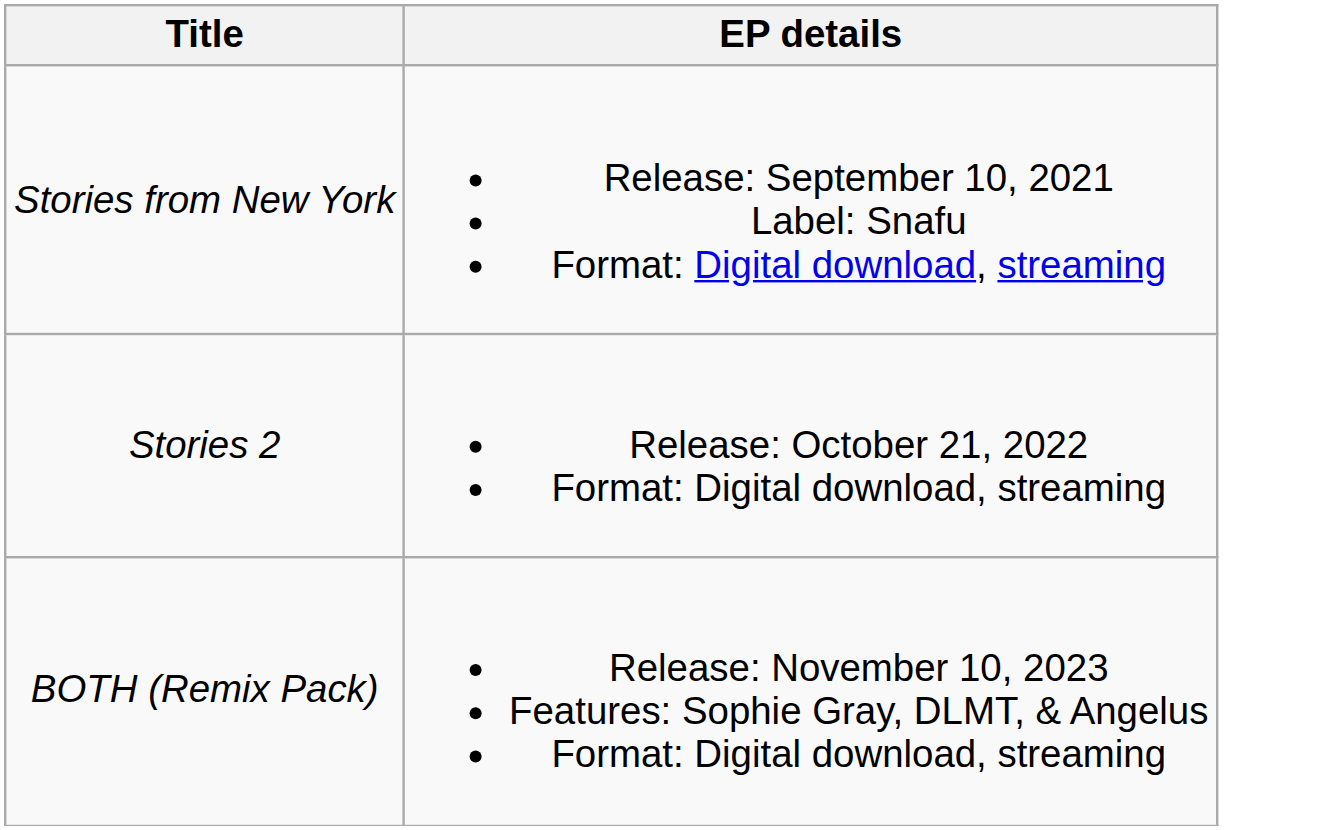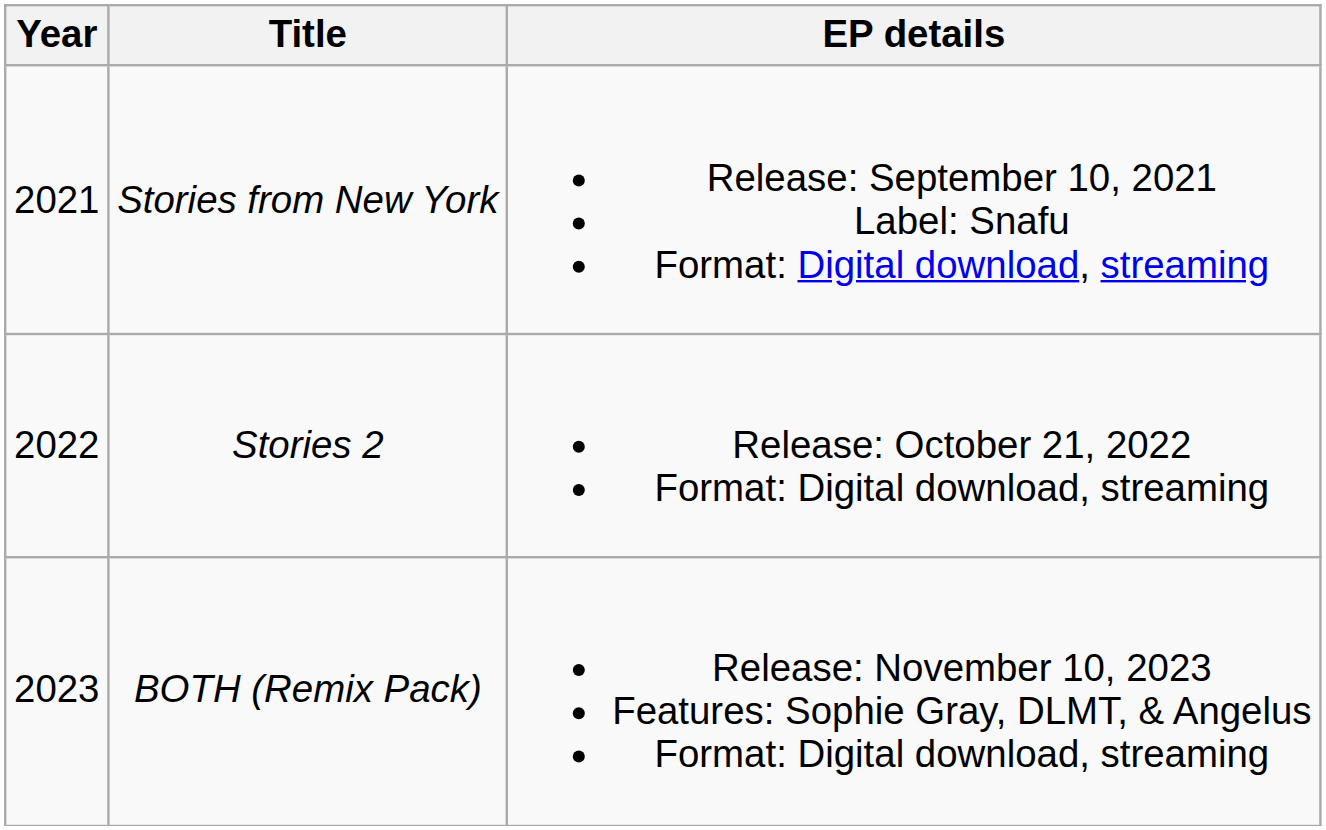 <table class="wikitable plainrowheaders" style="text-align:center;">
 <tr>
+<th scope="col">Year</th>
 <th scope="col">Title</th>
 <th scope="col">EP details</th>
 </tr>
 <tr>
+<td>2021</td>
 <td><em>Stories from New York</em></td>
 <td><br><ul><li>Release: September 10, 2021</li><li>Label: Snafu</li><li>Format: <a href='#'>Digital download</a>, <a href='#'>streaming</a></li></ul></td>
 </tr>
 <tr>
+<td>2022</td>
 <td><em>Stories 2</em></td>
 <td><br><ul><li>Release: October 21, 2022</li><li>Format: Digital download, streaming</li></ul></td>
 </tr>
 <tr>
+<td>2023</td>
 <td><em>BOTH (Remix Pack)</em></td>
 <td><br><ul><li>Release: November 10, 2023</li><li>Features: Sophie Gray, DLMT, & Angelus</li><li>Format: Digital download, streaming</li></ul></td>
 </tr>
 </table>
